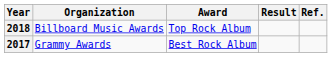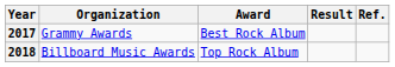 <table class="wikitable plainrowheaders">
 <tr>
 <th>Year</th>
 <th>Organization</th>
 <th>Award</th>
 <th>Result</th>
 <th>Ref.</th>
 </tr>
 <tr>
+<th scope="row">2017</th>
+<td><a href='#'>Grammy Awards</a></td>
+<td><a href='#'>Best Rock Album</a></td>
+<td></td>
+<td></td>
+</tr>
+<tr>
 <th scope="row">2018</th>
 <td><a href='#'>Billboard Music Awards</a></td>
 <td><a href='#'>Top Rock Album</a></td>
 <td></td>
 <td></td>
 </tr>
-<tr>
-<th scope="row">2017</th>
-<td><a href='#'>Grammy Awards</a></td>
-<td><a href='#'>Best Rock Album</a></td>
-<td></td>
-<td></td>
-</tr>
 </table>
